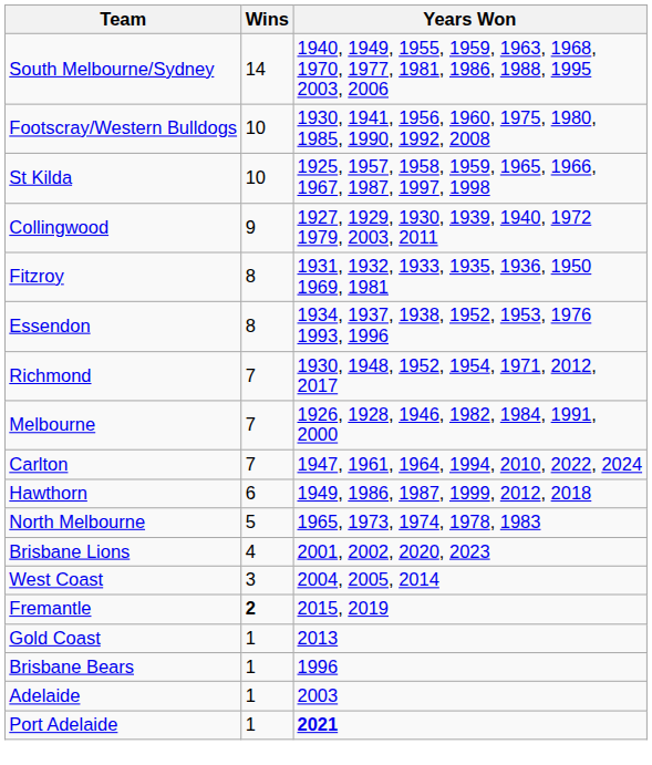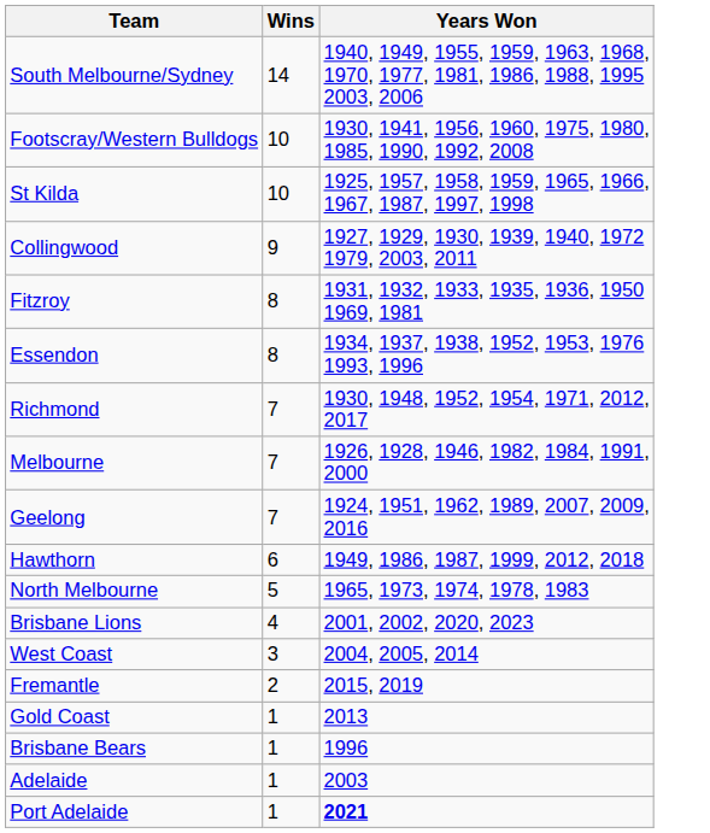 <table class="wikitable">
 <tr>
 <th>Team</th>
 <th>Wins</th>
 <th>Years Won</th>
 </tr>
 <tr>
 <td><a href='#'>South Melbourne/Sydney</a></td>
 <td>14</td>
 <td><a href='#'>1940</a>, <a href='#'>1949</a>, <a href='#'>1955</a>, <a href='#'>1959</a>, <a href='#'>1963</a>, <a href='#'>1968</a>,<br><a href='#'>1970</a>, <a href='#'>1977</a>, <a href='#'>1981</a>, <a href='#'>1986</a>, <a href='#'>1988</a>, <a href='#'>1995</a><br><a href='#'>2003</a>, <a href='#'>2006</a></td>
 </tr>
 <tr>
 <td><a href='#'>Footscray/Western Bulldogs</a></td>
 <td>10</td>
 <td><a href='#'>1930</a>, <a href='#'>1941</a>, <a href='#'>1956</a>, <a href='#'>1960</a>, <a href='#'>1975</a>, <a href='#'>1980</a>,<br><a href='#'>1985</a>, <a href='#'>1990</a>, <a href='#'>1992</a>, <a href='#'>2008</a></td>
 </tr>
 <tr>
 <td><a href='#'>St Kilda</a></td>
 <td>10</td>
 <td><a href='#'>1925</a>, <a href='#'>1957</a>, <a href='#'>1958</a>, <a href='#'>1959</a>, <a href='#'>1965</a>, <a href='#'>1966</a>,<br><a href='#'>1967</a>, <a href='#'>1987</a>, <a href='#'>1997</a>, <a href='#'>1998</a></td>
 </tr>
 <tr>
 <td><a href='#'>Collingwood</a></td>
 <td>9</td>
 <td><a href='#'>1927</a>, <a href='#'>1929</a>, <a href='#'>1930</a>, <a href='#'>1939</a>, <a href='#'>1940</a>, <a href='#'>1972</a><br><a href='#'>1979</a>, <a href='#'>2003</a>, <a href='#'>2011</a></td>
 </tr>
 <tr>
 <td><a href='#'>Fitzroy</a></td>
 <td>8</td>
 <td><a href='#'>1931</a>, <a href='#'>1932</a>, <a href='#'>1933</a>, <a href='#'>1935</a>, <a href='#'>1936</a>, <a href='#'>1950</a><br><a href='#'>1969</a>, <a href='#'>1981</a></td>
 </tr>
 <tr>
 <td><a href='#'>Essendon</a></td>
 <td>8</td>
 <td><a href='#'>1934</a>, <a href='#'>1937</a>, <a href='#'>1938</a>, <a href='#'>1952</a>, <a href='#'>1953</a>, <a href='#'>1976</a><br><a href='#'>1993</a>, <a href='#'>1996</a></td>
 </tr>
 <tr>
 <td><a href='#'>Richmond</a></td>
 <td>7</td>
 <td><a href='#'>1930</a>, <a href='#'>1948</a>, <a href='#'>1952</a>, <a href='#'>1954</a>, <a href='#'>1971</a>, <a href='#'>2012</a>,<br><a href='#'>2017</a></td>
 </tr>
 <tr>
 <td><a href='#'>Melbourne</a></td>
 <td>7</td>
 <td><a href='#'>1926</a>, <a href='#'>1928</a>, <a href='#'>1946</a>, <a href='#'>1982</a>, <a href='#'>1984</a>, <a href='#'>1991</a>,<br><a href='#'>2000</a></td>
 </tr>
 <tr>
-<td><a href='#'>Carlton</a></td>
+<td><a href='#'>Geelong</a></td>
 <td>7</td>
-<td><a href='#'>1947</a>, <a href='#'>1961</a>, <a href='#'>1964</a>, <a href='#'>1994</a>, <a href='#'>2010</a>, <a href='#'>2022</a>, <a href='#'>2024</a></td>
+<td><a href='#'>1924</a>, <a href='#'>1951</a>, <a href='#'>1962</a>, <a href='#'>1989</a>, <a href='#'>2007</a>, <a href='#'>2009</a>,<br><a href='#'>2016</a></td>
 </tr>
 <tr>
 <td><a href='#'>Hawthorn</a></td>
 <td>6</td>
 <td><a href='#'>1949</a>, <a href='#'>1986</a>, <a href='#'>1987</a>, <a href='#'>1999</a>, <a href='#'>2012</a>, <a href='#'>2018</a></td>
 </tr>
 <tr>
 <td><a href='#'>North Melbourne</a></td>
 <td>5</td>
 <td><a href='#'>1965</a>, <a href='#'>1973</a>, <a href='#'>1974</a>, <a href='#'>1978</a>, <a href='#'>1983</a></td>
 </tr>
 <tr>
 <td><a href='#'>Brisbane Lions</a></td>
 <td>4</td>
 <td><a href='#'>2001</a>, <a href='#'>2002</a>, <a href='#'>2020</a>, <a href='#'>2023</a></td>
 </tr>
 <tr>
 <td><a href='#'>West Coast</a></td>
 <td>3</td>
 <td><a href='#'>2004</a>, <a href='#'>2005</a>, <a href='#'>2014</a></td>
 </tr>
 <tr>
 <td><a href='#'>Fremantle</a></td>
-<td><strong>2</strong></td>
+<td>2</td>
 <td><a href='#'>2015</a>, <a href='#'>2019</a></td>
 </tr>
 <tr>
 <td><a href='#'>Gold Coast</a></td>
 <td>1</td>
 <td><a href='#'>2013</a></td>
 </tr>
 <tr>
 <td><a href='#'>Brisbane Bears</a></td>
 <td>1</td>
 <td><a href='#'>1996</a></td>
 </tr>
 <tr>
 <td><a href='#'>Adelaide</a></td>
 <td>1</td>
 <td><a href='#'>2003</a></td>
 </tr>
 <tr>
 <td><a href='#'>Port Adelaide</a></td>
 <td>1</td>
 <td><strong><a href='#'>2021</a></strong></td>
 </tr>
 </table>
